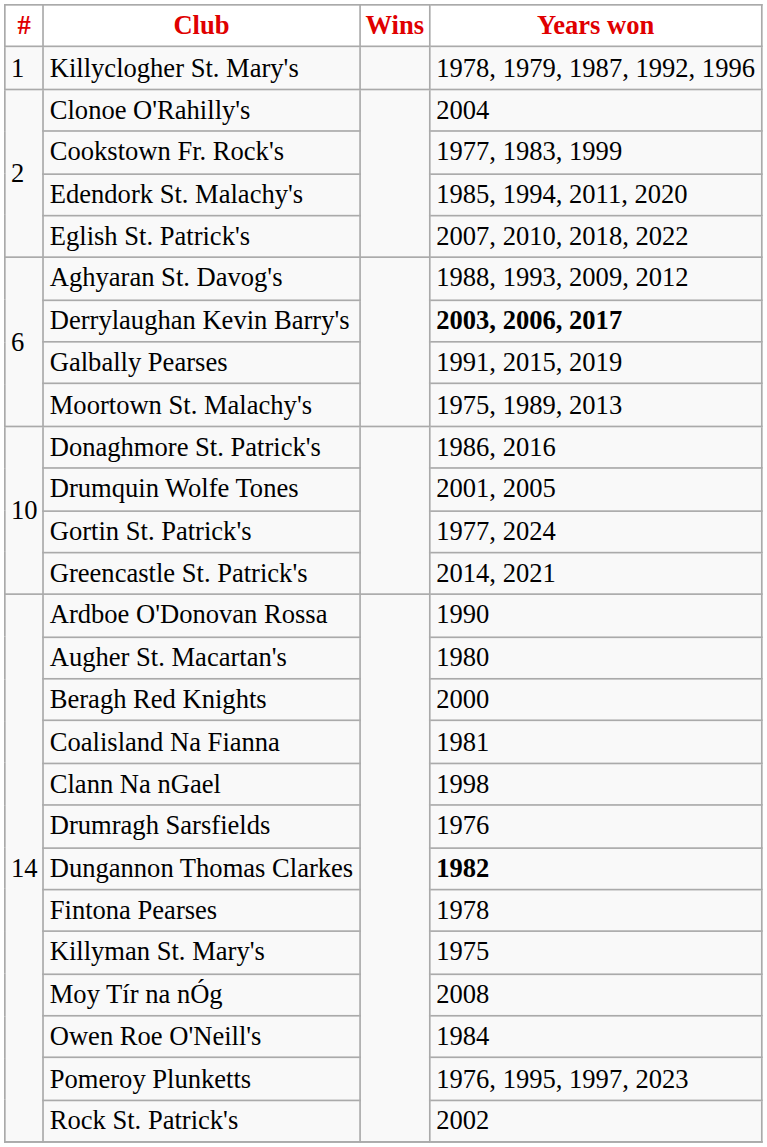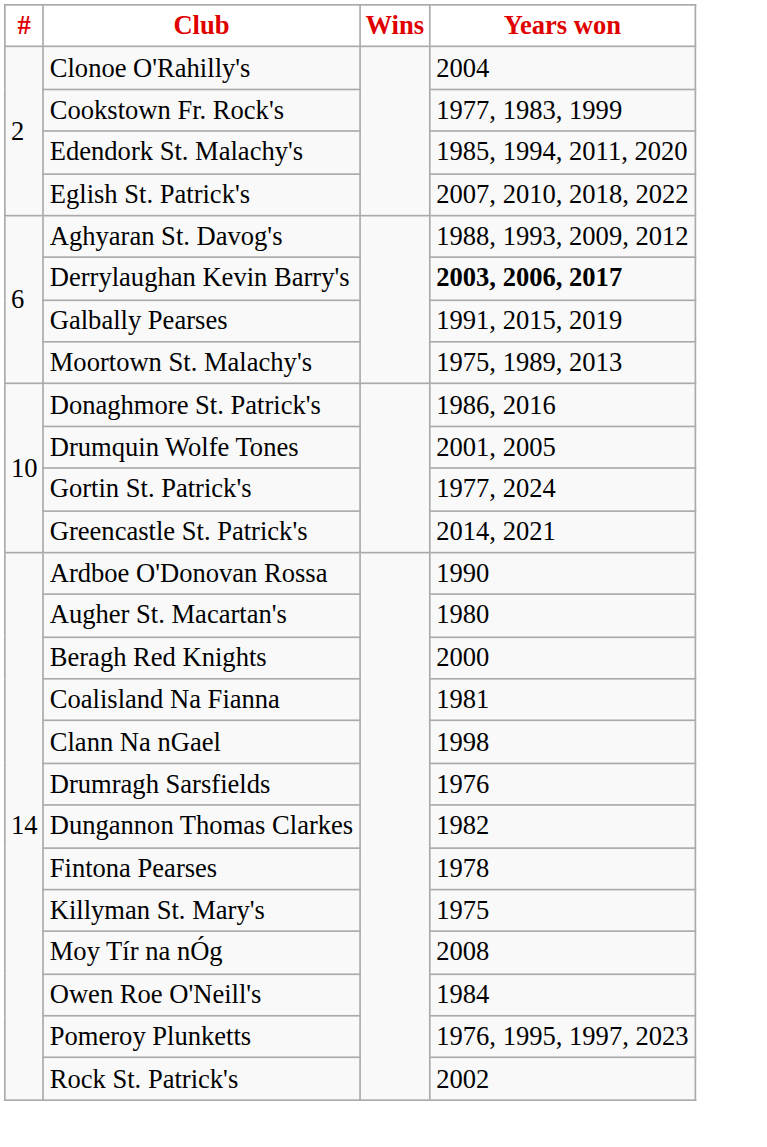 <table class="wikitable">
 <tr>
 <th style="background:white;color:#E00000">#</th>
 <th style="background:white;color:#E00000">Club</th>
 <th style="background:white;color:#E00000">Wins</th>
 <th style="background:white;color:#E00000">Years won</th>
-</tr>
-<tr>
-<td>1</td>
-<td>Killyclogher St. Mary's</td>
-<td></td>
-<td>1978, 1979, 1987, 1992, 1996</td>
 </tr>
 <tr>
 <td rowspan=4>2</td>
 <td>Clonoe O'Rahilly's</td>
 <td rowspan=4></td>
 <td>2004</td>
 </tr>
 <tr>
 <td>Cookstown Fr. Rock's</td>
 <td>1977, 1983, 1999</td>
 </tr>
 <tr>
 <td>Edendork St. Malachy's</td>
 <td>1985, 1994, 2011, 2020</td>
 </tr>
 <tr>
 <td>Eglish St. Patrick's</td>
 <td>2007, 2010, 2018, 2022</td>
 </tr>
 <tr>
 <td rowspan=4>6</td>
 <td>Aghyaran St. Davog's</td>
 <td rowspan=4></td>
 <td>1988, 1993, 2009, 2012</td>
 </tr>
 <tr>
 <td>Derrylaughan Kevin Barry's</td>
 <td><strong>2003, 2006, 2017</strong></td>
 </tr>
 <tr>
 <td>Galbally Pearses</td>
 <td>1991, 2015, 2019</td>
 </tr>
 <tr>
 <td>Moortown St. Malachy's</td>
 <td>1975, 1989, 2013</td>
 </tr>
 <tr>
 <td rowspan=4>10</td>
 <td>Donaghmore St. Patrick's</td>
 <td rowspan=4></td>
 <td>1986, 2016</td>
 </tr>
 <tr>
 <td>Drumquin Wolfe Tones</td>
 <td>2001, 2005</td>
 </tr>
 <tr>
 <td>Gortin St. Patrick's</td>
 <td>1977, 2024</td>
 </tr>
 <tr>
 <td>Greencastle St. Patrick's</td>
 <td>2014, 2021</td>
 </tr>
 <tr>
 <td rowspan=13>14</td>
 <td>Ardboe O'Donovan Rossa</td>
 <td rowspan=13></td>
 <td>1990</td>
 </tr>
 <tr>
 <td>Augher St. Macartan's</td>
 <td>1980</td>
 </tr>
 <tr>
 <td>Beragh Red Knights</td>
 <td>2000</td>
 </tr>
 <tr>
 <td>Coalisland Na Fianna</td>
 <td>1981</td>
 </tr>
 <tr>
 <td>Clann Na nGael</td>
 <td>1998</td>
 </tr>
 <tr>
 <td>Drumragh Sarsfields</td>
 <td>1976</td>
 </tr>
 <tr>
 <td>Dungannon Thomas Clarkes</td>
-<td><strong>1982</strong></td>
+<td>1982</td>
 </tr>
 <tr>
 <td>Fintona Pearses</td>
 <td>1978</td>
 </tr>
 <tr>
 <td>Killyman St. Mary's</td>
 <td>1975</td>
 </tr>
 <tr>
 <td>Moy Tír na nÓg</td>
 <td>2008</td>
 </tr>
 <tr>
 <td>Owen Roe O'Neill's</td>
 <td>1984</td>
 </tr>
 <tr>
 <td>Pomeroy Plunketts</td>
 <td>1976, 1995, 1997, 2023</td>
 </tr>
 <tr>
 <td>Rock St. Patrick's</td>
 <td>2002</td>
 </tr>
 <tr>
 </tr>
 </table>
